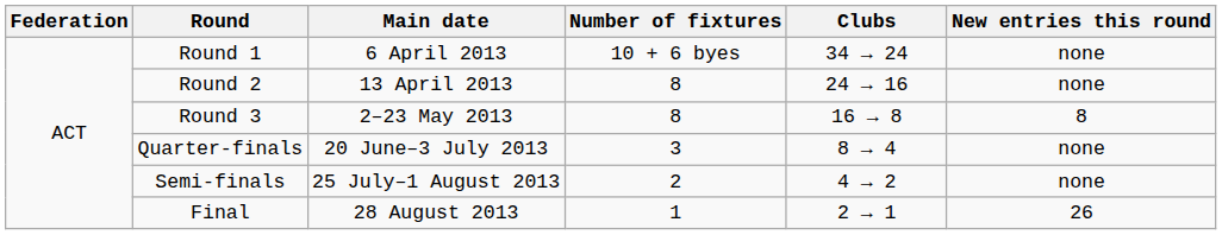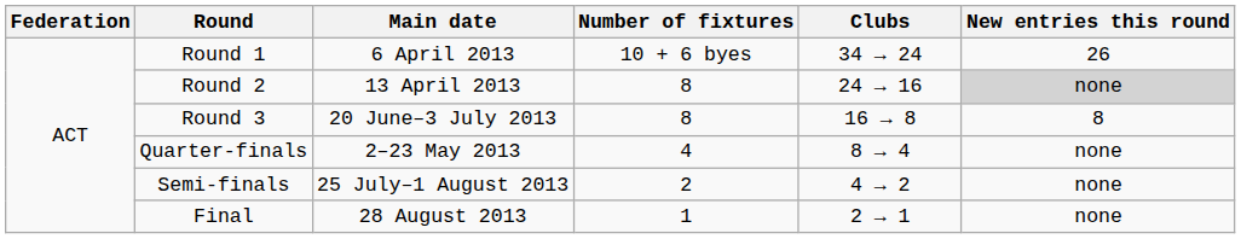 <table class="wikitable" style="text-align:center">
 <tr>
 <th>Federation</th>
 <th>Round</th>
 <th>Main date</th>
 <th>Number of fixtures</th>
 <th style="width:100px;">Clubs</th>
 <th>New entries this round</th>
 </tr>
 <tr>
 <td rowspan=6>ACT</td>
 <td>Round 1</td>
 <td>6 April 2013</td>
 <td>10 + 6 byes</td>
 <td>34 → 24</td>
-<td>none</td>
+<td>26</td>
 </tr>
 <tr>
 <td>Round 2</td>
 <td>13 April 2013</td>
 <td>8</td>
 <td>24 → 16</td>
-<td>none</td>
+<td style="background: lightgrey;">none</td>
 </tr>
 <tr>
 <td>Round 3</td>
-<td>2–23 May 2013</td>
+<td>20 June–3 July 2013</td>
 <td>8</td>
 <td>16 → 8</td>
 <td>8</td>
 </tr>
 <tr>
 <td>Quarter-finals</td>
-<td>20 June–3 July 2013</td>
-<td>3</td>
+<td>2–23 May 2013</td>
+<td>4</td>
 <td>8 → 4</td>
 <td>none</td>
 </tr>
 <tr>
 <td>Semi-finals</td>
 <td>25 July–1 August 2013</td>
 <td>2</td>
 <td>4 → 2</td>
 <td>none</td>
 </tr>
 <tr>
 <td>Final</td>
 <td>28 August 2013</td>
 <td>1</td>
 <td>2 → 1</td>
-<td>26</td>
+<td>none</td>
 </tr>
 </table>
